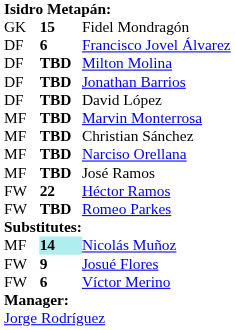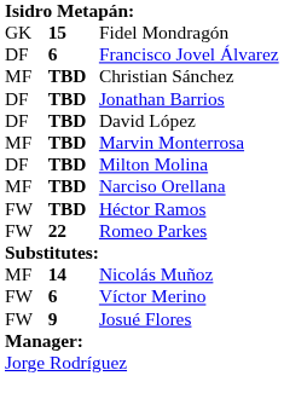 <table style="font-size: 90%" cellspacing="0" cellpadding="0">
 <tr>
 <td colspan="4"><strong>Isidro Metapán:</strong></td>
 </tr>
 <tr>
 <th width="25"></th>
 <th width="25"></th>
 </tr>
 <tr>
 <td>GK</td>
 <td><strong>15</strong></td>
 <td> Fidel Mondragón</td>
 </tr>
 <tr>
 <td>DF</td>
 <td><strong>6</strong></td>
 <td> <a href='#'>Francisco Jovel Álvarez</a></td>
 </tr>
 <tr>
-<td>DF</td>
+<td>MF</td>
 <td><strong>TBD</strong></td>
-<td> <a href='#'>Milton Molina</a></td>
+<td> Christian Sánchez</td>
 <td></td>
-<td></td>
+<td>  </td>
 </tr>
 <tr>
 <td>DF</td>
 <td><strong>TBD </strong></td>
 <td> <a href='#'>Jonathan Barrios</a></td>
 </tr>
 <tr>
 <td>DF</td>
 <td><strong>TBD</strong></td>
 <td> David López</td>
 </tr>
 <tr>
 <td>MF</td>
 <td><strong>TBD</strong></td>
 <td> <a href='#'>Marvin Monterrosa</a></td>
 </tr>
 <tr>
-<td>MF</td>
+<td>DF</td>
 <td><strong>TBD</strong></td>
-<td> Christian Sánchez</td>
+<td> <a href='#'>Milton Molina</a></td>
 <td></td>
-<td>  </td>
+<td></td>
 </tr>
 <tr>
 <td>MF</td>
 <td><strong>TBD</strong></td>
 <td> <a href='#'>Narciso Orellana</a></td>
 </tr>
 <tr>
-<td>MF</td>
+<td>FW</td>
 <td><strong>TBD</strong></td>
-<td> José Ramos</td>
-<td></td>
-<td> </td>
+<td> <a href='#'>Héctor Ramos</a></td>
 </tr>
 <tr>
 <td>FW</td>
 <td><strong>22</strong></td>
-<td> <a href='#'>Héctor Ramos</a></td>
-</tr>
-<tr>
-<td>FW</td>
-<td><strong>TBD</strong></td>
 <td>  <a href='#'>Romeo Parkes</a></td>
 <td></td>
 <td></td>
 </tr>
 <tr>
 <td colspan=2><strong>Substitutes:</strong></td>
 </tr>
 <tr>
 <td>MF</td>
-<td style="background: paleturquoise;"><strong>14</strong></td>
+<td><strong>14</strong></td>
 <td> <a href='#'>Nicolás Muñoz</a></td>
+<td></td>
+<td></td>
+</tr>
+<tr>
+<td>FW</td>
+<td><strong>6</strong></td>
+<td> <a href='#'>Víctor Merino</a></td>
 <td></td>
 <td></td>
 </tr>
 <tr>
 <td>FW</td>
 <td><strong>9</strong></td>
 <td> <a href='#'>Josué Flores</a></td>
 <td></td>
 <td></td>
 </tr>
 <tr>
-<td>FW</td>
-<td><strong>6</strong></td>
-<td> <a href='#'>Víctor Merino</a></td>
-<td></td>
-<td></td>
-</tr>
-<tr>
 <td colspan=3><strong>Manager:</strong></td>
 </tr>
 <tr>
 <td colspan=4> <a href='#'>Jorge Rodríguez</a></td>
 </tr>
 </table>
